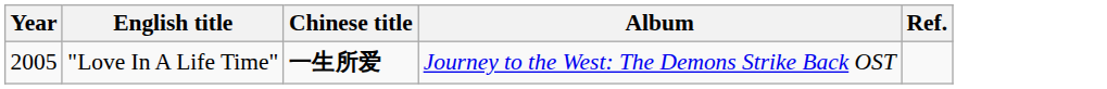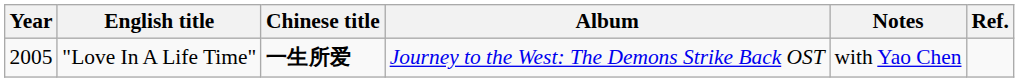 <table class="wikitable">
 <tr>
 <th>Year</th>
 <th>English title</th>
 <th>Chinese title</th>
 <th>Album</th>
+<th>Notes</th>
 <th>Ref.</th>
 </tr>
 <tr>
 <td>2005</td>
 <td>"Love In A Life Time"</td>
 <td><strong>一生所爱</strong></td>
 <td><em><a href='#'>Journey to the West: The Demons Strike Back</a> OST</em></td>
+<td>with <a href='#'>Yao Chen</a></td>
 <td></td>
 </tr>
 </table>
